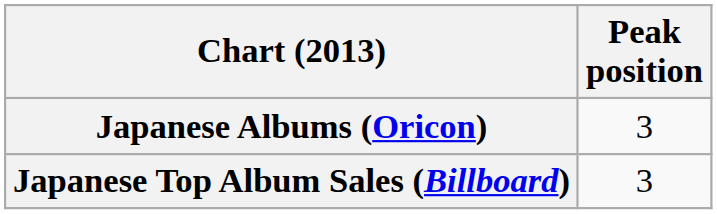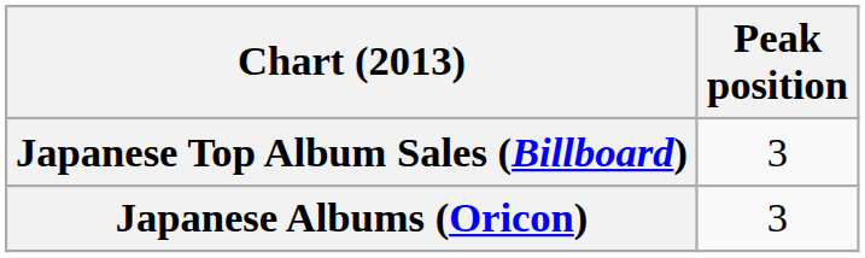 <table class="wikitable plainrowheaders">
 <tr>
 <th>Chart (2013)</th>
 <th>Peak<br>position</th>
 </tr>
 <tr>
+<th scope="row">Japanese Top Album Sales (<em><a href='#'>Billboard</a></em>)</th>
+<td style="text-align:center;">3</td>
+</tr>
+<tr>
 <th scope="row">Japanese Albums (<a href='#'>Oricon</a>)</th>
 <td style="text-align:center;">3</td>
 </tr>
-<tr>
-<th scope="row">Japanese Top Album Sales (<em><a href='#'>Billboard</a></em>)</th>
-<td style="text-align:center;">3</td>
-</tr>
 </table>
